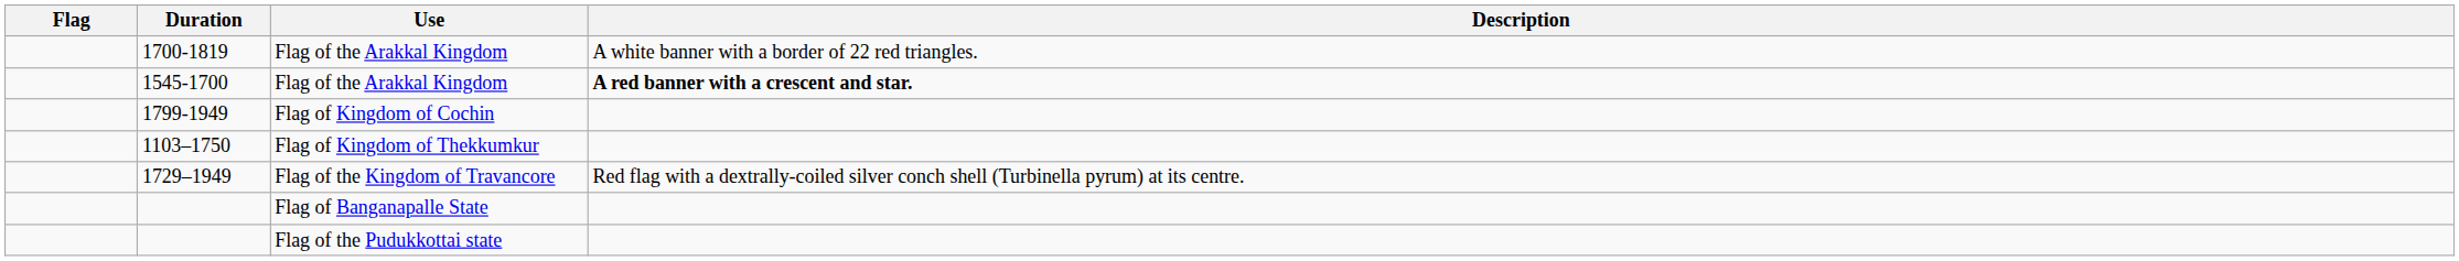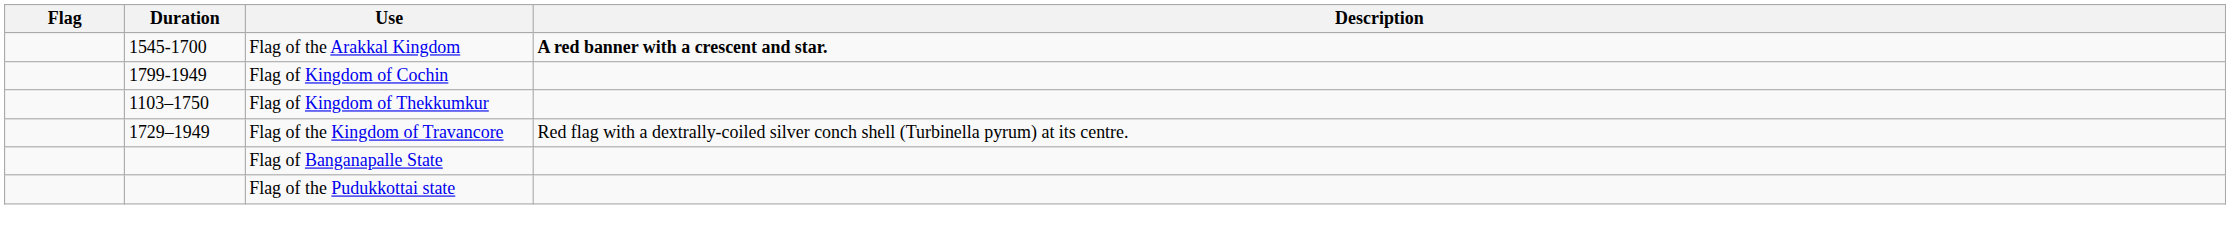 <table class="wikitable" width="100%">
 <tr>
 <th style="width:100px;">Flag</th>
 <th style="width:100px;">Duration</th>
 <th style="width:250px;">Use</th>
 <th style="min-width:250px">Description</th>
-</tr>
-<tr>
-<td></td>
-<td>1700-1819</td>
-<td>Flag of the <a href='#'>Arakkal Kingdom</a></td>
-<td>A white banner with a border of 22 red triangles.</td>
 </tr>
 <tr>
 <td></td>
 <td>1545-1700</td>
 <td>Flag of the <a href='#'>Arakkal Kingdom</a></td>
 <td><strong>A red banner with a crescent and star.</strong></td>
 </tr>
 <tr>
 <td></td>
 <td>1799-1949</td>
 <td>Flag of <a href='#'>Kingdom of Cochin</a></td>
 <td></td>
 </tr>
 <tr>
 <td></td>
 <td>1103–1750</td>
 <td>Flag of <a href='#'>Kingdom of Thekkumkur</a></td>
 <td></td>
 </tr>
 <tr>
 <td></td>
 <td>1729–1949</td>
 <td>Flag of the <a href='#'>Kingdom of Travancore</a></td>
 <td>Red flag with a dextrally-coiled silver conch shell (Turbinella pyrum) at its centre.</td>
 </tr>
 <tr>
 <td></td>
 <td></td>
 <td>Flag of <a href='#'>Banganapalle State</a></td>
 <td></td>
 </tr>
 <tr>
 <td></td>
 <td></td>
 <td>Flag of the <a href='#'>Pudukkottai state</a></td>
 <td></td>
 </tr>
 </table>
